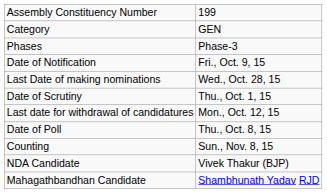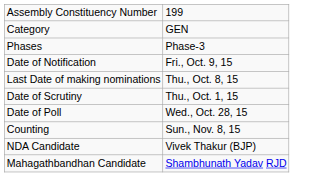 <table class="wikitable sortable">
 <tr>
 <td>Assembly Constituency Number</td>
 <td>199</td>
 </tr>
 <tr>
 <td>Category</td>
 <td>GEN</td>
 </tr>
 <tr>
 <td>Phases</td>
 <td>Phase-3</td>
 </tr>
 <tr>
 <td>Date of Notification</td>
 <td>Fri., Oct. 9, 15</td>
 </tr>
 <tr>
 <td>Last Date of making nominations</td>
-<td>Wed., Oct. 28, 15</td>
+<td>Thu., Oct. 8, 15</td>
 </tr>
 <tr>
 <td>Date of Scrutiny</td>
 <td>Thu., Oct. 1, 15</td>
 </tr>
 <tr>
-<td>Last date for withdrawal of candidatures</td>
-<td>Mon., Oct. 12, 15</td>
-</tr>
-<tr>
 <td>Date of Poll</td>
-<td>Thu., Oct. 8, 15</td>
+<td>Wed., Oct. 28, 15</td>
 </tr>
 <tr>
 <td>Counting</td>
 <td>Sun., Nov. 8, 15</td>
 </tr>
 <tr>
 <td>NDA Candidate</td>
 <td>Vivek Thakur (BJP)</td>
 </tr>
 <tr>
 <td>Mahagathbandhan Candidate</td>
 <td><a href='#'>Shambhunath Yadav</a> <a href='#'>RJD</a></td>
 </tr>
 </table>
